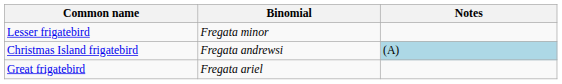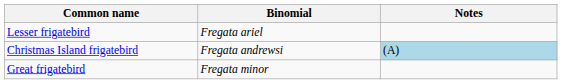 <table style="width:60%;" class="wikitable">
 <tr>
 <th width=35%>Common name</th>
 <th width=33%>Binomial</th>
 <th width=32%>Notes</th>
 </tr>
 <tr>
 <td><a href='#'>Lesser frigatebird</a></td>
-<td><em>Fregata minor</em></td>
+<td><em>Fregata ariel</em></td>
 <td></td>
 </tr>
 <tr>
 <td><a href='#'>Christmas Island frigatebird</a></td>
 <td><em>Fregata andrewsi</em></td>
 <td style="background: lightblue;">(A)</td>
 </tr>
 <tr>
 <td><a href='#'>Great frigatebird</a></td>
-<td><em>Fregata ariel</em></td>
+<td><em>Fregata minor</em></td>
 <td></td>
 </tr>
 </table>
